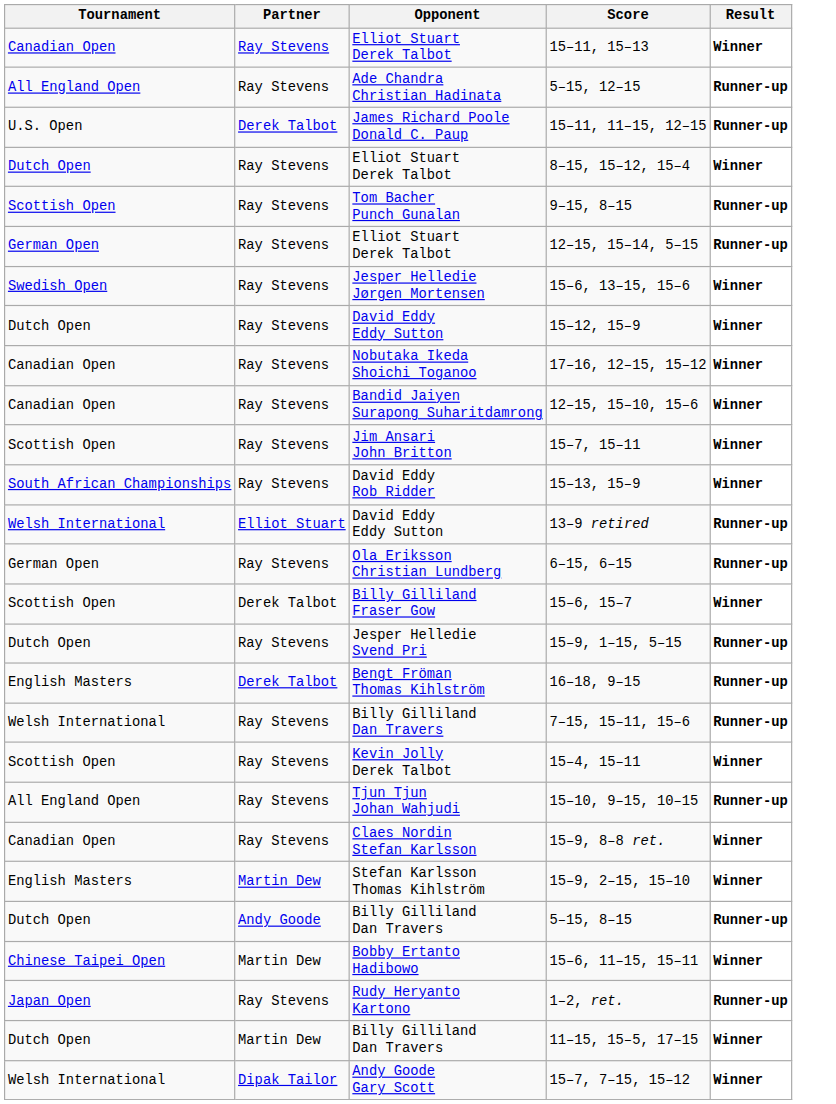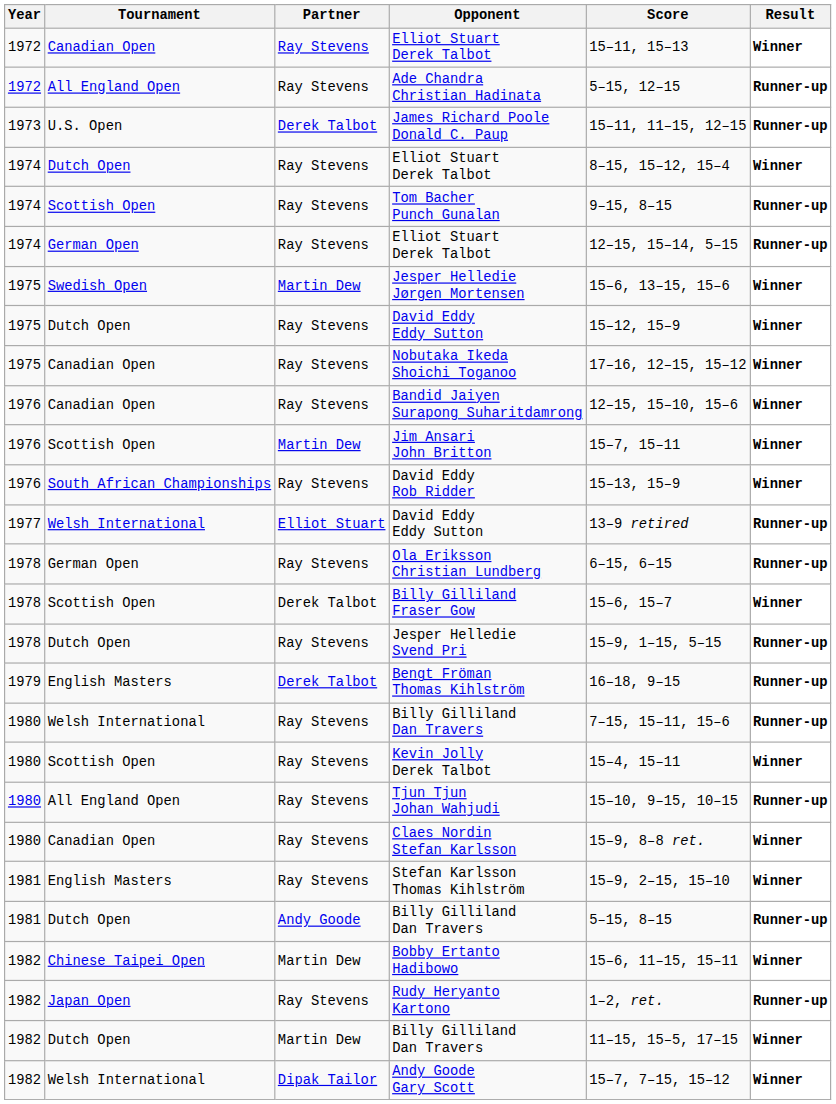 <table class="sortable wikitable" style="font-size: 90%;">
 <tr>
+<th>Year</th>
 <th>Tournament</th>
 <th>Partner</th>
 <th>Opponent</th>
 <th>Score</th>
 <th>Result</th>
 </tr>
 <tr>
+<td align="center">1972</td>
 <td align="left"><a href='#'>Canadian Open</a></td>
 <td align="left"> <a href='#'>Ray Stevens</a></td>
 <td align="left"> <a href='#'>Elliot Stuart</a><br> <a href='#'>Derek Talbot</a></td>
 <td align="left">15–11, 15–13</td>
 <td style="text-align:left; background: white"> <strong>Winner</strong></td>
 </tr>
 <tr>
+<td align="center"><a href='#'>1972</a></td>
 <td align="left"><a href='#'>All England Open</a></td>
 <td align="left"> Ray Stevens</td>
 <td align="left"> <a href='#'>Ade Chandra</a><br> <a href='#'>Christian Hadinata</a></td>
 <td align="left">5–15, 12–15</td>
 <td style="text-align:left; background: white"> <strong>Runner-up</strong></td>
 </tr>
 <tr>
+<td align="center">1973</td>
 <td align="left">U.S. Open</td>
 <td align="left"> <a href='#'>Derek Talbot</a></td>
 <td align="left"> <a href='#'>James Richard Poole</a><br> <a href='#'>Donald C. Paup</a></td>
 <td align="left">15–11, 11–15, 12–15</td>
 <td style="text-align:left; background:white"> <strong>Runner-up</strong></td>
 </tr>
 <tr>
+<td align="center">1974</td>
 <td align="left"><a href='#'>Dutch Open</a></td>
 <td align="left"> Ray Stevens</td>
 <td align="left"> Elliot Stuart<br> Derek Talbot</td>
 <td align="left">8–15, 15–12, 15–4</td>
 <td style="text-align:left; background: white"> <strong>Winner</strong></td>
 </tr>
 <tr>
+<td align="center">1974</td>
 <td align="left"><a href='#'>Scottish Open</a></td>
 <td align="left"> Ray Stevens</td>
 <td align="left"> <a href='#'>Tom Bacher</a><br> <a href='#'>Punch Gunalan</a></td>
 <td align="left">9–15, 8–15</td>
 <td style="text-align:left; background: white"> <strong>Runner-up</strong></td>
 </tr>
 <tr>
+<td align="center">1974</td>
 <td align="left"><a href='#'>German Open</a></td>
 <td align="left"> Ray Stevens</td>
 <td align="left"> Elliot Stuart<br> Derek Talbot</td>
 <td align="left">12–15, 15–14, 5–15</td>
 <td style="text-align:left; background: white"> <strong>Runner-up</strong></td>
 </tr>
 <tr>
+<td align="center">1975</td>
 <td align="left"><a href='#'>Swedish Open</a></td>
-<td align="left"> Ray Stevens</td>
+<td align="left"> <a href='#'>Martin Dew</a></td>
 <td align="left"> <a href='#'>Jesper Helledie</a><br> <a href='#'>Jørgen Mortensen</a></td>
 <td align="left">15–6, 13–15, 15–6</td>
 <td style="text-align:left; background: white"> <strong>Winner</strong></td>
 </tr>
 <tr>
+<td align="center">1975</td>
 <td align="left">Dutch Open</td>
 <td align="left"> Ray Stevens</td>
 <td align="left"> <a href='#'>David Eddy</a><br> <a href='#'>Eddy Sutton</a></td>
 <td align="left">15–12, 15–9</td>
 <td style="text-align:left; background: white"> <strong>Winner</strong></td>
 </tr>
 <tr>
+<td align="center">1975</td>
 <td align="left">Canadian Open</td>
 <td align="left"> Ray Stevens</td>
 <td align="left"> <a href='#'>Nobutaka Ikeda</a><br> <a href='#'>Shoichi Toganoo</a></td>
 <td align="left">17–16, 12–15, 15–12</td>
 <td style="text-align:left; background: white"> <strong>Winner</strong></td>
 </tr>
 <tr>
+<td align="center">1976</td>
 <td align="left">Canadian Open</td>
 <td align="left"> Ray Stevens</td>
 <td align="left"> <a href='#'>Bandid Jaiyen</a><br> <a href='#'>Surapong Suharitdamrong</a></td>
 <td align="left">12–15, 15–10, 15–6</td>
 <td style="text-align:left; background: white"> <strong>Winner</strong></td>
 </tr>
 <tr>
+<td align="center">1976</td>
 <td align="left">Scottish Open</td>
-<td align="left"> Ray Stevens</td>
+<td align="left"> <a href='#'>Martin Dew</a></td>
 <td align="left"> <a href='#'>Jim Ansari</a><br> <a href='#'>John Britton</a></td>
 <td align="left">15–7, 15–11</td>
 <td style="text-align:left; background: white"> <strong>Winner</strong></td>
 </tr>
 <tr>
+<td align="center">1976</td>
 <td align="left"><a href='#'>South African Championships</a></td>
 <td align="left"> Ray Stevens</td>
 <td align="left"> David Eddy<br> <a href='#'>Rob Ridder</a></td>
 <td align="left">15–13, 15–9</td>
 <td style="text-align:left; background: white"> <strong>Winner</strong></td>
 </tr>
 <tr>
+<td align="center">1977</td>
 <td align="left"><a href='#'>Welsh International</a></td>
 <td align="left"> <a href='#'>Elliot Stuart</a></td>
 <td align="left"> David Eddy<br> Eddy Sutton</td>
 <td align="left">13–9 <em>retired</em></td>
 <td style="text-align:left; background:white"> <strong>Runner-up</strong></td>
 </tr>
 <tr>
+<td align="center">1978</td>
 <td align="left">German Open</td>
 <td align="left"> Ray Stevens</td>
 <td align="left"> <a href='#'>Ola Eriksson</a><br> <a href='#'>Christian Lundberg</a></td>
 <td align="left">6–15, 6–15</td>
 <td style="text-align:left; background:white"> <strong>Runner-up</strong></td>
 </tr>
 <tr>
+<td align="center">1978</td>
 <td align="left">Scottish Open</td>
 <td align="left"> Derek Talbot</td>
 <td align="left"> <a href='#'>Billy Gilliland</a><br> <a href='#'>Fraser Gow</a></td>
 <td align="left">15–6, 15–7</td>
 <td style="text-align:left; background: white"> <strong>Winner</strong></td>
 </tr>
 <tr>
+<td align="center">1978</td>
 <td align="left">Dutch Open</td>
 <td align="left"> Ray Stevens</td>
 <td align="left"> Jesper Helledie<br> <a href='#'>Svend Pri</a></td>
 <td align="left">15–9, 1–15, 5–15</td>
 <td style="text-align:left; background:white"> <strong>Runner-up</strong></td>
 </tr>
 <tr>
+<td align="center">1979</td>
 <td align="left">English Masters</td>
 <td align="left"> <a href='#'>Derek Talbot</a></td>
 <td align="left"> <a href='#'>Bengt Fröman</a><br> <a href='#'>Thomas Kihlström</a></td>
 <td align="left">16–18, 9–15</td>
 <td style="text-align:left; background: white"> <strong>Runner-up</strong></td>
 </tr>
 <tr>
+<td align="center">1980</td>
 <td align="left">Welsh International</td>
 <td align="left"> Ray Stevens</td>
 <td align="left"> Billy Gilliland<br> <a href='#'>Dan Travers</a></td>
 <td align="left">7–15, 15–11, 15–6</td>
 <td style="text-align:left; background:white"> <strong>Runner-up</strong></td>
 </tr>
 <tr>
+<td align="center">1980</td>
 <td align="left">Scottish Open</td>
 <td align="left"> Ray Stevens</td>
 <td align="left"> <a href='#'>Kevin Jolly</a><br> Derek Talbot</td>
 <td align="left">15–4, 15–11</td>
 <td style="text-align:left; background: white"> <strong>Winner</strong></td>
 </tr>
 <tr>
+<td align="center"><a href='#'>1980</a></td>
 <td align="left">All England Open</td>
 <td align="left"> Ray Stevens</td>
 <td align="left"> <a href='#'>Tjun Tjun</a><br> <a href='#'>Johan Wahjudi</a></td>
 <td align="left">15–10, 9–15, 10–15</td>
 <td style="text-align:left; background: white"> <strong>Runner-up</strong></td>
 </tr>
 <tr>
+<td align="center">1980</td>
 <td align="left">Canadian Open</td>
 <td align="left"> Ray Stevens</td>
 <td align="left"> <a href='#'>Claes Nordin</a><br> <a href='#'>Stefan Karlsson</a></td>
 <td align="left">15–9, 8–8 <em>ret.</em></td>
 <td style="text-align:left; background:white"> <strong>Winner</strong></td>
 </tr>
 <tr>
+<td align="center">1981</td>
 <td align="left">English Masters</td>
-<td align="left"> <a href='#'>Martin Dew</a></td>
+<td align="left"> Ray Stevens</td>
 <td align="left"> Stefan Karlsson<br> Thomas Kihlström</td>
 <td align="left">15–9, 2–15, 15–10</td>
 <td style="text-align:left; background: white"> <strong>Winner</strong></td>
 </tr>
 <tr>
+<td align="center">1981</td>
 <td align="left">Dutch Open</td>
 <td align="left"> <a href='#'>Andy Goode</a></td>
 <td align="left"> Billy Gilliland<br> Dan Travers</td>
 <td align="left">5–15, 8–15</td>
 <td style="text-align:left; background: white"> <strong>Runner-up</strong></td>
 </tr>
 <tr>
+<td align="center">1982</td>
 <td align="left"><a href='#'>Chinese Taipei Open</a></td>
 <td align="left"> Martin Dew</td>
 <td align="left"> <a href='#'>Bobby Ertanto</a><br> <a href='#'>Hadibowo</a></td>
 <td align="left">15–6, 11–15, 15–11</td>
 <td style="text-align:left; background: white"> <strong>Winner</strong></td>
 </tr>
 <tr>
+<td align="center">1982</td>
 <td align="left"><a href='#'>Japan Open</a></td>
 <td align="left"> Ray Stevens</td>
 <td align="left"> <a href='#'>Rudy Heryanto</a><br> <a href='#'>Kartono</a></td>
 <td align="left">1–2, <em>ret.</em></td>
 <td style="text-align:left; background: white"> <strong>Runner-up</strong></td>
 </tr>
 <tr>
+<td align="center">1982</td>
 <td align="left">Dutch Open</td>
 <td align="left"> Martin Dew</td>
 <td align="left"> Billy Gilliland<br> Dan Travers</td>
 <td align="left">11–15, 15–5, 17–15</td>
 <td style="text-align:left; background: white"> <strong>Winner</strong></td>
 </tr>
 <tr>
+<td align="center">1982</td>
 <td align="left">Welsh International</td>
 <td align="left"> <a href='#'>Dipak Tailor</a></td>
 <td align="left"> <a href='#'>Andy Goode</a><br> <a href='#'>Gary Scott</a></td>
 <td align="left">15–7, 7–15, 15–12</td>
 <td style="text-align:left; background: white"> <strong>Winner</strong></td>
 </tr>
 </table>
